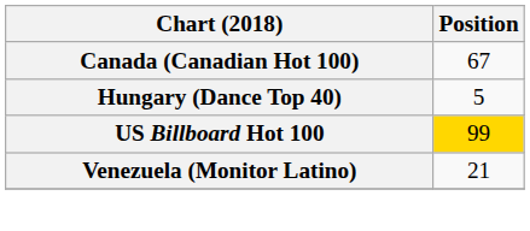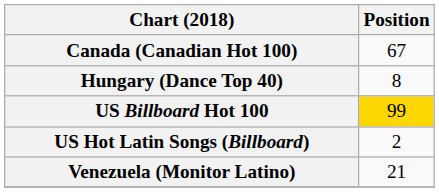 <table class="wikitable plainrowheaders sortable" style="text-align:center">
 <tr>
 <th scope="col" style="width:18em">Chart (2018)</th>
 <th scope="col">Position</th>
 </tr>
 <tr>
 <th scope="row">Canada (Canadian Hot 100)</th>
 <td>67</td>
 </tr>
 <tr>
 <th scope="row">Hungary (Dance Top 40)</th>
-<td>5</td>
+<td>8</td>
 </tr>
 <tr>
 <th scope="row">US <em>Billboard</em> Hot 100</th>
 <td style="background: gold;">99</td>
+</tr>
+<tr>
+<th scope="row">US Hot Latin Songs (<em>Billboard</em>)</th>
+<td>2</td>
 </tr>
 <tr>
 <th scope="row">Venezuela (Monitor Latino)</th>
 <td>21</td>
 </tr>
 <tr>
 </tr>
 </table>
